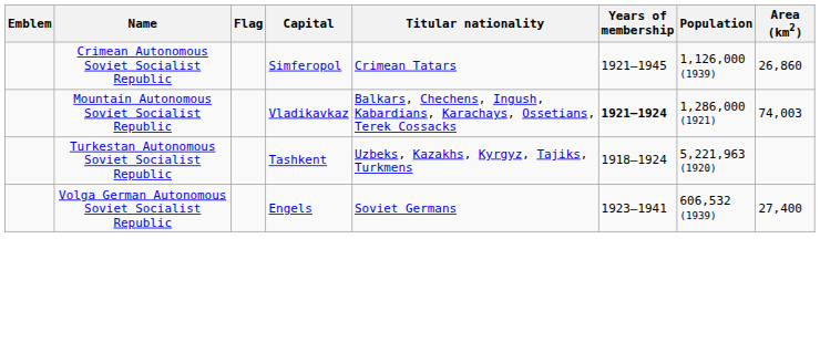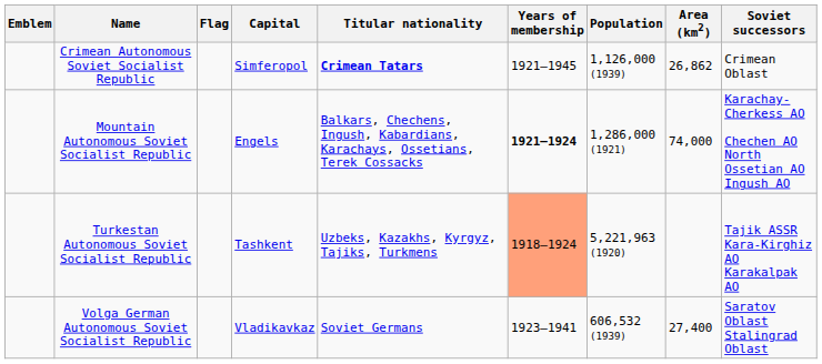 <table class="wikitable sortable" style="text-align:center;">
 <tr>
 <th class="unsortable">Emblem</th>
 <th>Name</th>
 <th class="unsortable">Flag</th>
 <th>Capital</th>
 <th>Titular nationality</th>
 <th>Years of<br>membership</th>
 <th>Population</th>
 <th>Area (km<sup>2</sup>)</th>
+<th>Soviet successors</th>
 </tr>
 <tr>
 <td align="center"></td>
 <td align="center"><a href='#'>Crimean Autonomous Soviet Socialist Republic</a></td>
 <td align="center"></td>
 <td align="left"><a href='#'>Simferopol</a></td>
-<td align="left"><a href='#'>Crimean Tatars</a></td>
+<td align="left"><strong><a href='#'>Crimean Tatars</a></strong></td>
 <td align="left">1921–1945</td>
 <td align="left">1,126,000<br><small>(1939)</small></td>
-<td align="left">26,860</td>
+<td align="left">26,862</td>
+<td align="left">Crimean Oblast</td>
 </tr>
 <tr>
 <td align="center"></td>
 <td align="center"><a href='#'>Mountain Autonomous Soviet Socialist Republic</a></td>
 <td align="center"></td>
-<td align="left"><a href='#'>Vladikavkaz</a></td>
+<td align="left"><a href='#'>Engels</a></td>
 <td align="left"><a href='#'>Balkars</a>, <a href='#'>Chechens</a>, <a href='#'>Ingush</a>, <a href='#'>Kabardians</a>, <a href='#'>Karachays</a>, <a href='#'>Ossetians</a>, <a href='#'>Terek Cossacks</a></td>
 <td align="left"><strong>1921–1924</strong></td>
 <td align="left">1,286,000<br><small>(1921)</small></td>
-<td align="left">74,003</td>
+<td align="left">74,000</td>
+<td align="left"><a href='#'>Karachay-Cherkess AO</a><br><a href='#'></a><br><a href='#'>Chechen AO</a><br><a href='#'>North Ossetian AO</a><br><a href='#'>Ingush AO</a></td>
 </tr>
 <tr>
 <td align="center"></td>
 <td align="center"><a href='#'>Turkestan Autonomous Soviet Socialist Republic</a></td>
 <td align="center"></td>
 <td align="left"><a href='#'>Tashkent</a></td>
 <td align="left"><a href='#'>Uzbeks</a>, <a href='#'>Kazakhs</a>, <a href='#'>Kyrgyz</a>, <a href='#'>Tajiks</a>, <a href='#'>Turkmens</a></td>
-<td align="left">1918–1924</td>
+<td align="left" style="background: lightsalmon;">1918–1924</td>
 <td align="left">5,221,963<br><small>(1920)</small></td>
 <td align="left"></td>
+<td align="left"><br><br><a href='#'>Tajik ASSR</a><br><a href='#'>Kara-Kirghiz AO</a><br><a href='#'>Karakalpak AO</a></td>
 </tr>
 <tr>
 <td align="center"></td>
 <td align="center"><a href='#'>Volga German Autonomous Soviet Socialist Republic</a></td>
 <td align="center"></td>
-<td align="left"><a href='#'>Engels</a></td>
+<td align="left"><a href='#'>Vladikavkaz</a></td>
 <td align="left"><a href='#'>Soviet Germans</a></td>
 <td align="left">1923–1941</td>
 <td align="left">606,532<br><small>(1939)</small></td>
 <td align="left">27,400</td>
+<td align="left"><a href='#'>Saratov Oblast</a><br><a href='#'>Stalingrad Oblast</a></td>
 </tr>
 </table>
